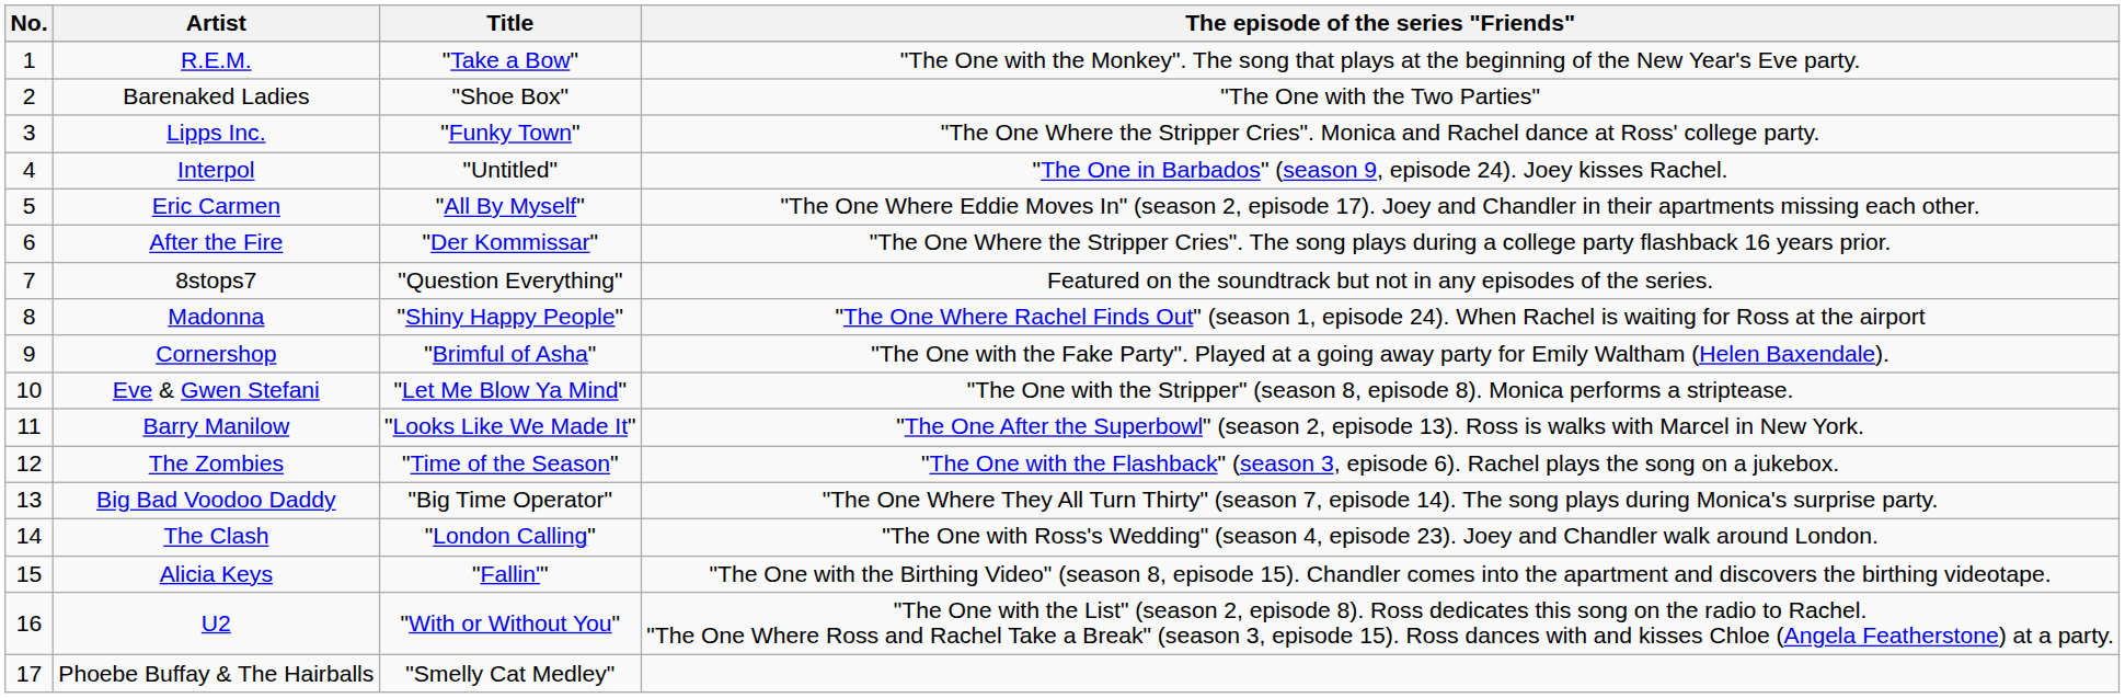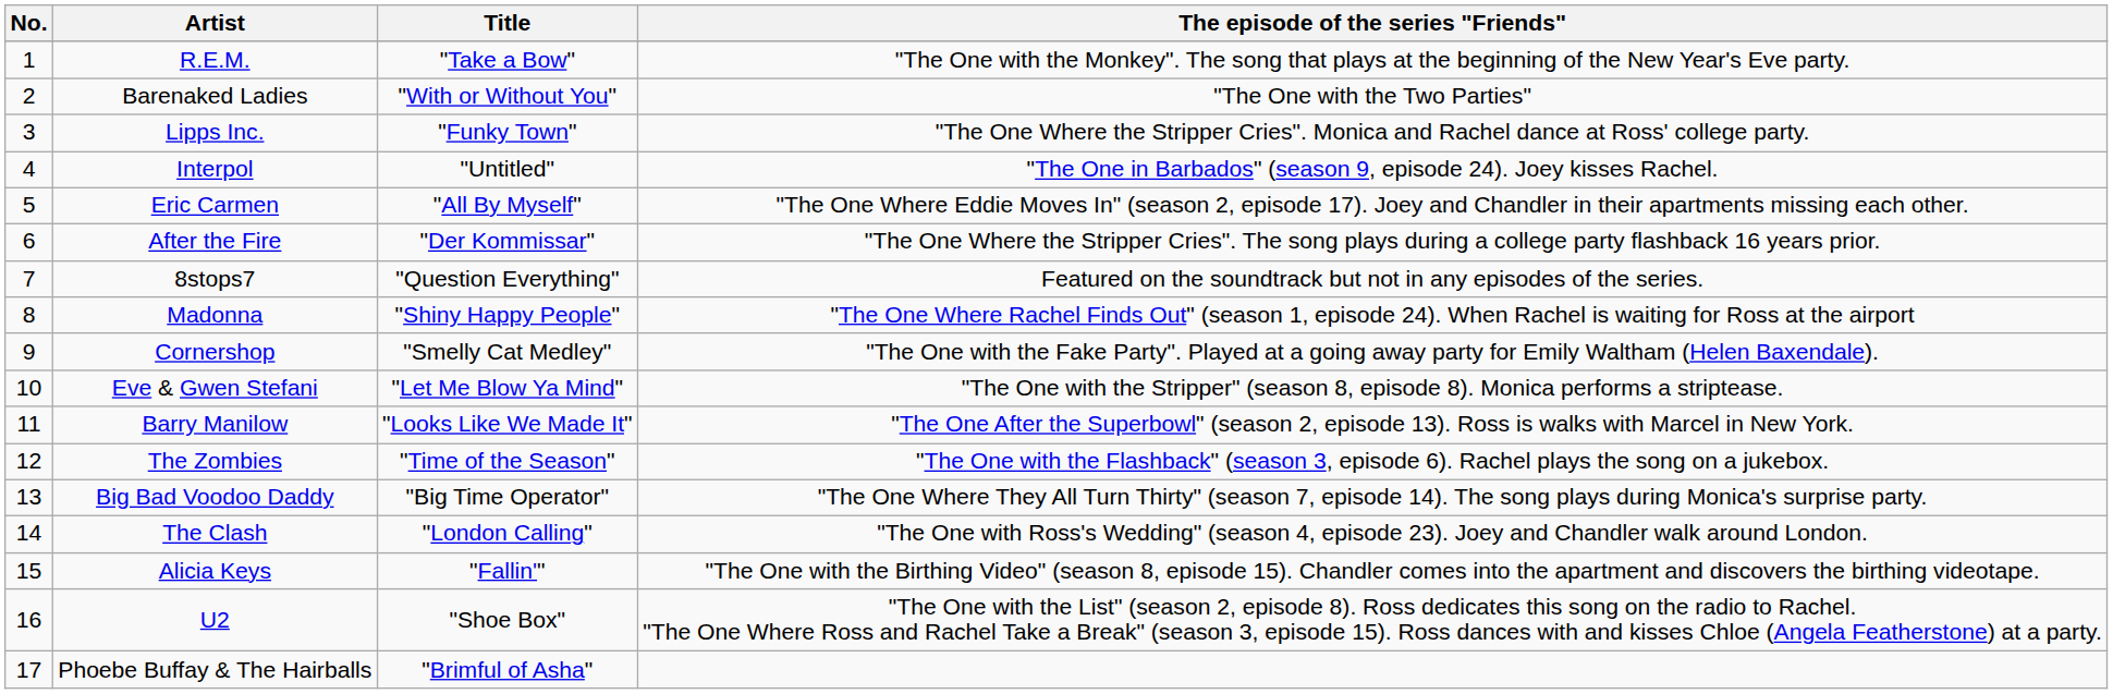 <table class="wikitable">
 <tr>
 <th>No.</th>
 <th>Artist</th>
 <th>Title</th>
 <th>The episode of the series "Friends"</th>
 </tr>
 <tr>
 </tr>
 <tr>
 <td align="center">1</td>
 <td align="center"><a href='#'>R.E.M.</a></td>
 <td align="center">"<a href='#'>Take a Bow</a>"</td>
 <td align="center">"The One with the Monkey". The song that plays at the beginning of the New Year's Eve party.</td>
 </tr>
 <tr>
 <td align="center">2</td>
 <td align="center">Barenaked Ladies</td>
-<td align="center">"Shoe Box"</td>
+<td align="center">"<a href='#'>With or Without You</a>"</td>
 <td align="center">"The One with the Two Parties"</td>
 </tr>
 <tr>
 <td align="center">3</td>
 <td align="center"><a href='#'>Lipps Inc.</a></td>
 <td align="center">"<a href='#'>Funky Town</a>"</td>
 <td align="center">"The One Where the Stripper Cries". Monica and Rachel dance at Ross' college party.</td>
 </tr>
 <tr>
 <td align="center">4</td>
 <td align="center"><a href='#'>Interpol</a></td>
 <td align="center">"Untitled"</td>
 <td align="center">"<a href='#'>The One in Barbados</a>" (<a href='#'>season 9</a>, episode 24). Joey kisses Rachel.</td>
 </tr>
 <tr>
 <td align="center">5</td>
 <td align="center"><a href='#'>Eric Carmen</a></td>
 <td align="center">"<a href='#'>All By Myself</a>"</td>
 <td align="center">"The One Where Eddie Moves In" (season 2, episode 17). Joey and Chandler in their apartments missing each other.</td>
 </tr>
 <tr>
 <td align="center">6</td>
 <td align="center"><a href='#'>After the Fire</a></td>
 <td align="center">"<a href='#'>Der Kommissar</a>"</td>
 <td align="center">"The One Where the Stripper Cries". The song plays during a college party flashback 16 years prior.</td>
 </tr>
 <tr>
 <td align="center">7</td>
 <td align="center">8stops7</td>
 <td align="center">"Question Everything"</td>
 <td align="center">Featured on the soundtrack but not in any episodes of the series.</td>
 </tr>
 <tr>
 <td align="center">8</td>
 <td align="center"><a href='#'>Madonna</a></td>
 <td align="center">"<a href='#'>Shiny Happy People</a>"</td>
 <td align="center">"<a href='#'>The One Where Rachel Finds Out</a>" (season 1, episode 24). When Rachel is waiting for Ross at the airport</td>
 </tr>
 <tr>
 <td align="center">9</td>
 <td align="center"><a href='#'>Cornershop</a></td>
-<td align="center">"<a href='#'>Brimful of Asha</a>"</td>
+<td align="center">"Smelly Cat Medley"</td>
 <td align="center">"The One with the Fake Party". Played at a going away party for Emily Waltham (<a href='#'>Helen Baxendale</a>).</td>
 </tr>
 <tr>
 <td align="center">10</td>
 <td align="center"><a href='#'>Eve</a> & <a href='#'>Gwen Stefani</a></td>
 <td align="center">"<a href='#'>Let Me Blow Ya Mind</a>"</td>
 <td align="center">"The One with the Stripper" (season 8, episode 8). Monica performs a striptease.</td>
 </tr>
 <tr>
 <td align="center">11</td>
 <td align="center"><a href='#'>Barry Manilow</a></td>
 <td align="center">"<a href='#'>Looks Like We Made It</a>"</td>
 <td align="center">"<a href='#'>The One After the Superbowl</a>" (season 2, episode 13). Ross is walks with Marcel in New York.</td>
 </tr>
 <tr>
 <td align="center">12</td>
 <td align="center"><a href='#'>The Zombies</a></td>
 <td align="center">"<a href='#'>Time of the Season</a>"</td>
 <td align="center">"<a href='#'>The One with the Flashback</a>" (<a href='#'>season 3</a>, episode 6). Rachel plays the song on a jukebox.</td>
 </tr>
 <tr>
 <td align="center">13</td>
 <td align="center"><a href='#'>Big Bad Voodoo Daddy</a></td>
 <td align="center">"Big Time Operator"</td>
 <td align="center">"The One Where They All Turn Thirty" (season 7, episode 14). The song plays during Monica's surprise party.</td>
 </tr>
 <tr>
 <td align="center">14</td>
 <td align="center"><a href='#'>The Clash</a></td>
 <td align="center">"<a href='#'>London Calling</a>"</td>
 <td align="center">"The One with Ross's Wedding" (season 4, episode 23). Joey and Chandler walk around London.</td>
 </tr>
 <tr>
 <td align="center">15</td>
 <td align="center"><a href='#'>Alicia Keys</a></td>
 <td align="center">"<a href='#'>Fallin'</a>"</td>
 <td align="center">"The One with the Birthing Video" (season 8, episode 15). Chandler comes into the apartment and discovers the birthing videotape.</td>
 </tr>
 <tr>
 <td align="center">16</td>
 <td align="center"><a href='#'>U2</a></td>
-<td align="center">"<a href='#'>With or Without You</a>"</td>
+<td align="center">"Shoe Box"</td>
 <td align="center">"The One with the List" (season 2, episode 8). Ross dedicates this song on the radio to Rachel. <br>"The One Where Ross and Rachel Take a Break" (season 3, episode 15). Ross dances with and kisses Chloe (<a href='#'>Angela Featherstone</a>) at a party.</td>
 </tr>
 <tr>
 <td align="center">17</td>
 <td align="center">Phoebe Buffay & The Hairballs</td>
-<td align="center">"Smelly Cat Medley"</td>
+<td align="center">"<a href='#'>Brimful of Asha</a>"</td>
 <td align="center"></td>
 </tr>
 </table>
